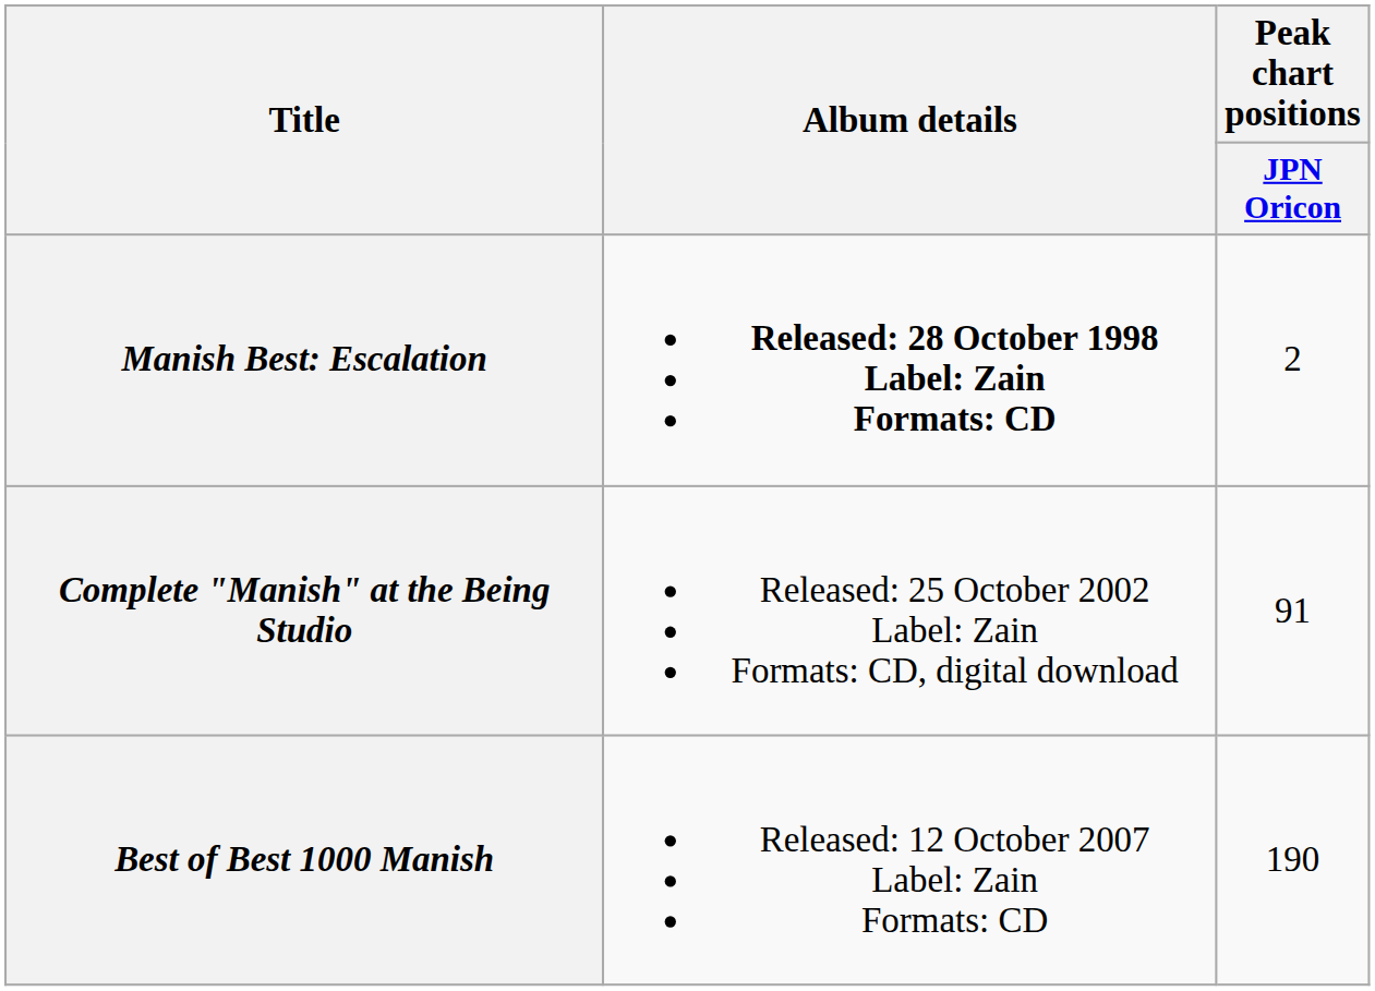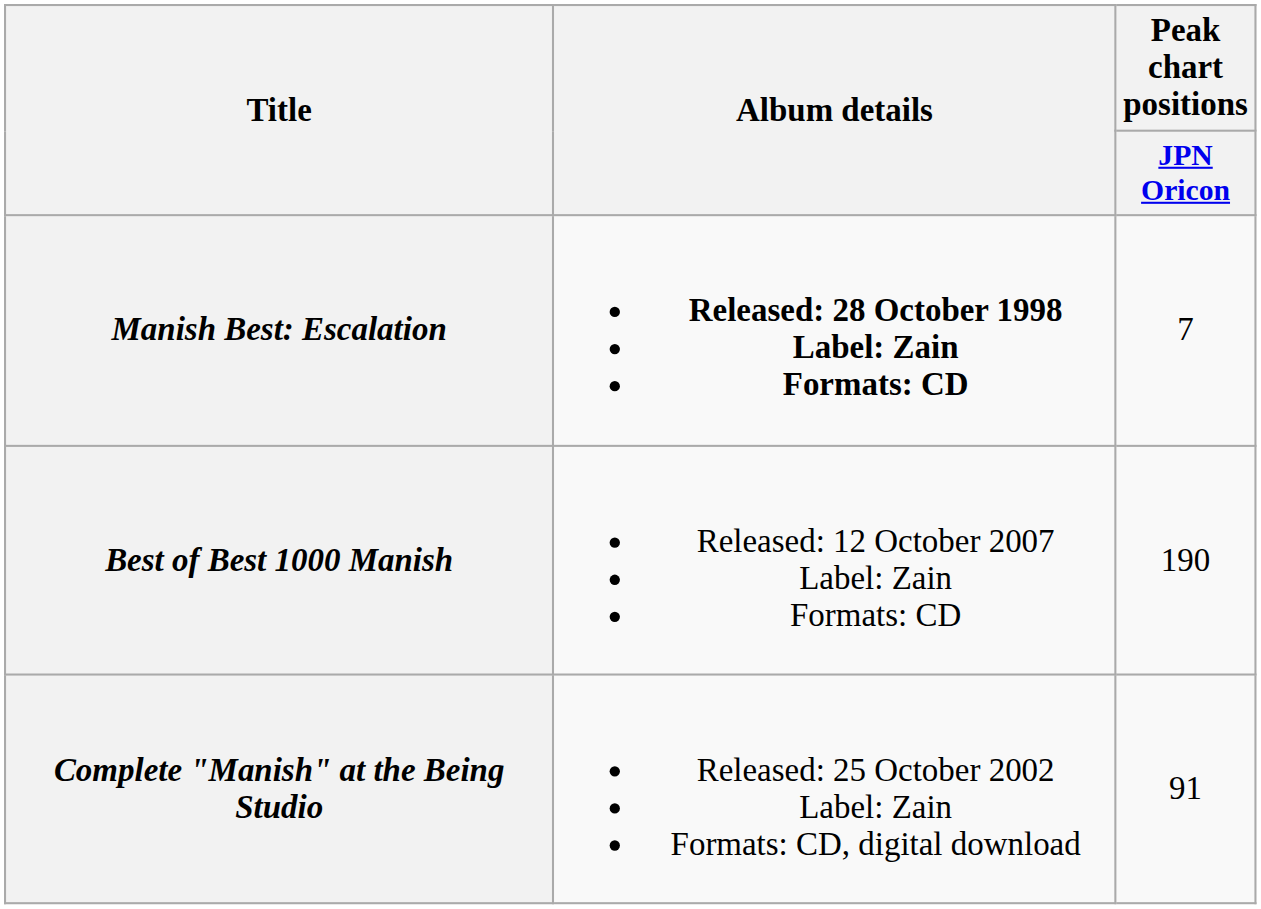 <table class="wikitable plainrowheaders" style="text-align:center;">
 <tr>
 <th scope="col" rowspan="2" style="width:19em;">Title</th>
 <th scope="col" rowspan="2" style="width:19em;">Album details</th>
 <th scope="col">Peak chart positions</th>
 </tr>
 <tr>
 <th scope="col" style="width:2.9em;font-size:90%;"><a href='#'>JPN<br>Oricon</a><br></th>
 </tr>
 <tr>
 <th scope="row"><em>Manish Best: Escalation</em></th>
 <td><strong><br><ul><li>Released: 28 October 1998</li><li>Label: Zain</li><li>Formats: CD</li></ul></strong></td>
-<td>2</td>
+<td>7</td>
+</tr>
+<tr>
+<th scope="row"><em>Best of Best 1000 Manish</em></th>
+<td><br><ul><li>Released: 12 October 2007</li><li>Label: Zain</li><li>Formats: CD</li></ul></td>
+<td>190</td>
 </tr>
 <tr>
 <th scope="row"><em>Complete "Manish" at the Being Studio</em></th>
 <td><br><ul><li>Released: 25 October 2002</li><li>Label: Zain</li><li>Formats: CD, digital download</li></ul></td>
 <td>91</td>
 </tr>
-<tr>
-<th scope="row"><em>Best of Best 1000 Manish</em></th>
-<td><br><ul><li>Released: 12 October 2007</li><li>Label: Zain</li><li>Formats: CD</li></ul></td>
-<td>190</td>
-</tr>
 </table>
